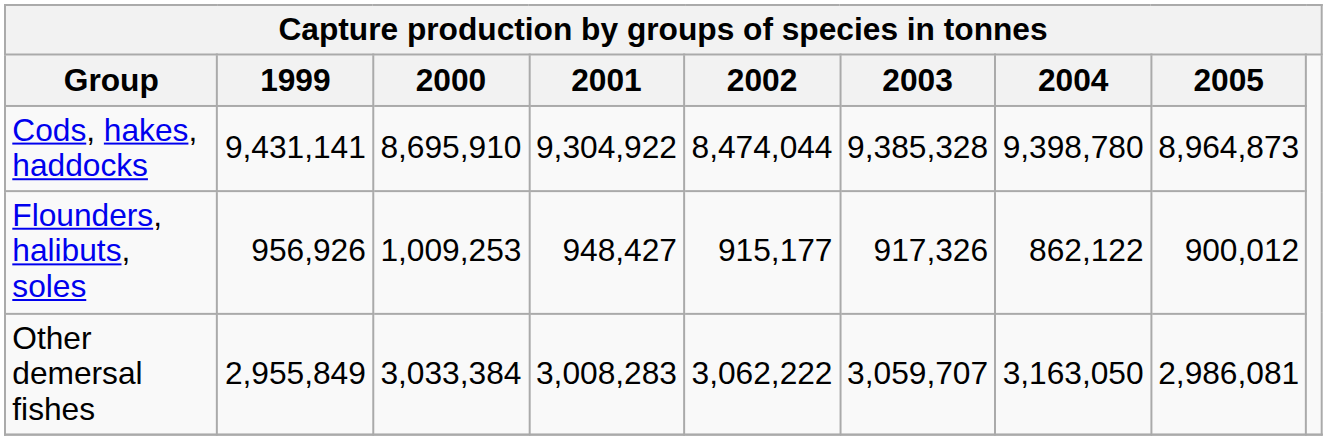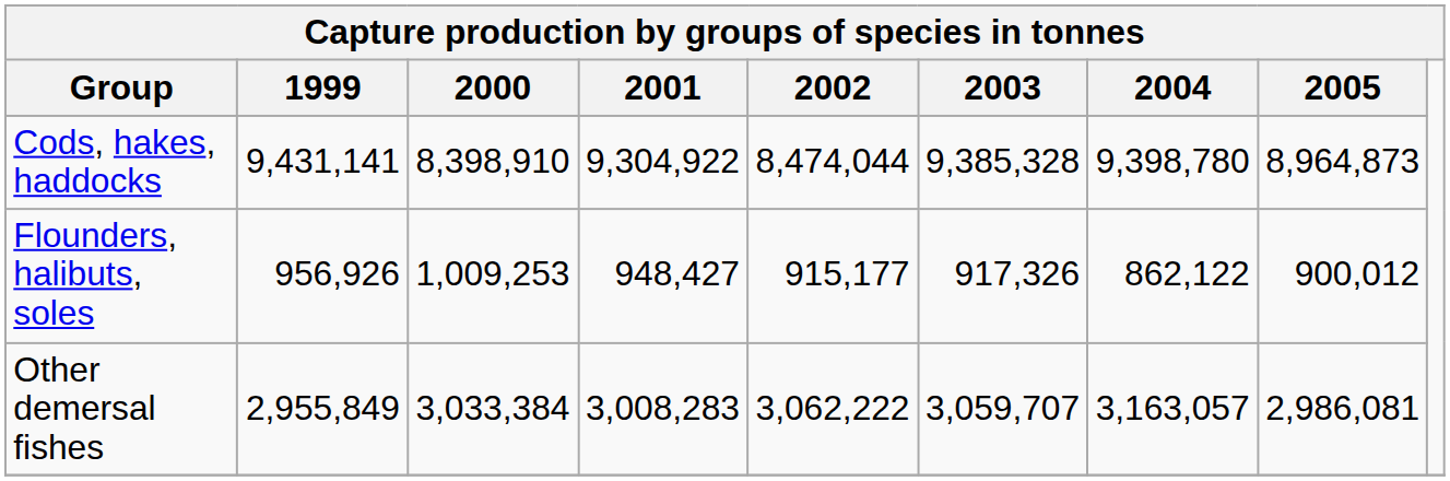 <table class="sortable wikitable">
 <tr>
 <th colspan=9 align="center" width="640px"><strong>Capture production by groups of species in tonnes</strong></th>
 </tr>
 <tr>
 <th width="100">Group</th>
 <th>1999</th>
 <th>2000</th>
 <th>2001</th>
 <th>2002</th>
 <th>2003</th>
 <th>2004</th>
 <th>2005</th>
 <td rowspan=4></td>
 </tr>
 <tr>
 <td><a href='#'>Cods</a>, <a href='#'>hakes</a>, <a href='#'>haddocks</a></td>
 <td align="right">9,431,141</td>
-<td align="right">8,695,910</td>
+<td align="right">8,398,910</td>
 <td align="right">9,304,922</td>
 <td align="right">8,474,044</td>
 <td align="right">9,385,328</td>
 <td align="right">9,398,780</td>
 <td align="right">8,964,873</td>
 </tr>
 <tr>
 <td><a href='#'>Flounders</a>, <a href='#'>halibuts</a>, <a href='#'>soles</a></td>
 <td align="right">956,926</td>
 <td align="right">1,009,253</td>
 <td align="right">948,427</td>
 <td align="right">915,177</td>
 <td align="right">917,326</td>
 <td align="right">862,122</td>
 <td align="right">900,012</td>
 </tr>
 <tr>
 <td>Other demersal fishes</td>
 <td align="right">2,955,849</td>
 <td align="right">3,033,384</td>
 <td align="right">3,008,283</td>
 <td align="right">3,062,222</td>
 <td align="right">3,059,707</td>
-<td align="right">3,163,050</td>
+<td align="right">3,163,057</td>
 <td align="right">2,986,081</td>
 </tr>
 <tr>
 </tr>
 </table>
